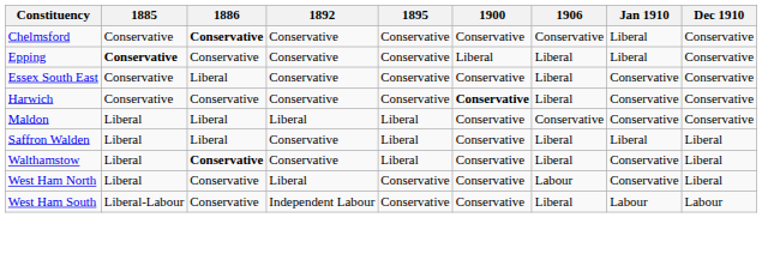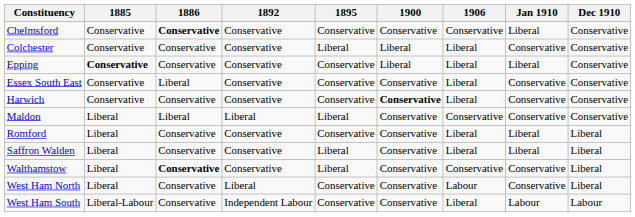 <table class="wikitable">
 <tr>
 <th>Constituency</th>
 <th>1885</th>
 <th>1886</th>
 <th>1892</th>
 <th>1895</th>
 <th>1900</th>
 <th>1906</th>
 <th>Jan 1910</th>
 <th>Dec 1910</th>
 </tr>
 <tr>
 <td><a href='#'>Chelmsford</a></td>
 <td bgcolor=>Conservative</td>
 <td bgcolor=><strong>Conservative</strong></td>
 <td bgcolor=>Conservative</td>
 <td bgcolor=>Conservative</td>
 <td bgcolor=>Conservative</td>
 <td bgcolor=>Conservative</td>
 <td bgcolor=>Liberal</td>
+<td bgcolor=>Conservative</td>
+</tr>
+<tr>
+<td><a href='#'>Colchester</a></td>
+<td bgcolor=>Conservative</td>
+<td bgcolor=>Conservative</td>
+<td bgcolor=>Conservative</td>
+<td bgcolor=>Liberal</td>
+<td bgcolor=>Liberal</td>
+<td bgcolor=>Liberal</td>
+<td bgcolor=>Conservative</td>
 <td bgcolor=>Conservative</td>
 </tr>
 <tr>
 <td><a href='#'>Epping</a></td>
 <td bgcolor=><strong>Conservative</strong></td>
 <td bgcolor=>Conservative</td>
 <td bgcolor=>Conservative</td>
 <td bgcolor=>Conservative</td>
 <td bgcolor=>Liberal</td>
 <td bgcolor=>Liberal</td>
 <td bgcolor=>Liberal</td>
 <td bgcolor=>Conservative</td>
 </tr>
 <tr>
 <td><a href='#'>Essex South East</a></td>
 <td bgcolor=>Conservative</td>
 <td bgcolor=>Liberal</td>
 <td bgcolor=>Conservative</td>
 <td bgcolor=>Conservative</td>
 <td bgcolor=>Conservative</td>
 <td bgcolor=>Liberal</td>
 <td bgcolor=>Conservative</td>
 <td bgcolor=>Conservative</td>
 </tr>
 <tr>
 <td><a href='#'>Harwich</a></td>
 <td bgcolor=>Conservative</td>
 <td bgcolor=>Conservative</td>
 <td bgcolor=>Conservative</td>
 <td bgcolor=>Conservative</td>
 <td bgcolor=><strong>Conservative</strong></td>
 <td bgcolor=>Liberal</td>
 <td bgcolor=>Conservative</td>
 <td bgcolor=>Conservative</td>
 </tr>
 <tr>
 <td><a href='#'>Maldon</a></td>
 <td bgcolor=>Liberal</td>
 <td bgcolor=>Liberal</td>
 <td bgcolor=>Liberal</td>
 <td bgcolor=>Liberal</td>
 <td bgcolor=>Conservative</td>
 <td bgcolor=>Conservative</td>
 <td bgcolor=>Conservative</td>
 <td bgcolor=>Conservative</td>
 </tr>
 <tr>
+<td><a href='#'>Romford</a></td>
+<td bgcolor=>Liberal</td>
+<td bgcolor=>Conservative</td>
+<td bgcolor=>Conservative</td>
+<td bgcolor=>Conservative</td>
+<td bgcolor=>Conservative</td>
+<td bgcolor=>Liberal</td>
+<td bgcolor=>Liberal</td>
+<td bgcolor=>Liberal</td>
+</tr>
+<tr>
 <td><a href='#'>Saffron Walden</a></td>
 <td bgcolor=>Liberal</td>
-<td bgcolor=>Liberal</td>
+<td bgcolor=>Conservative</td>
 <td bgcolor=>Conservative</td>
 <td bgcolor=>Liberal</td>
 <td bgcolor=>Conservative</td>
 <td bgcolor=>Liberal</td>
 <td bgcolor=>Liberal</td>
 <td bgcolor=>Liberal</td>
 </tr>
 <tr>
 <td><a href='#'>Walthamstow</a></td>
 <td bgcolor=>Liberal</td>
 <td bgcolor=><strong>Conservative</strong></td>
 <td bgcolor=>Conservative</td>
 <td bgcolor=>Liberal</td>
 <td bgcolor=>Conservative</td>
-<td bgcolor=>Liberal</td>
+<td bgcolor=>Conservative</td>
 <td bgcolor=>Conservative</td>
 <td bgcolor=>Liberal</td>
 </tr>
 <tr>
 <td><a href='#'>West Ham North</a></td>
 <td bgcolor=>Liberal</td>
 <td bgcolor=>Conservative</td>
 <td bgcolor=>Liberal</td>
 <td bgcolor=>Conservative</td>
 <td bgcolor=>Conservative</td>
 <td bgcolor=>Labour</td>
 <td bgcolor=>Conservative</td>
 <td bgcolor=>Liberal</td>
 </tr>
 <tr>
 <td><a href='#'>West Ham South</a></td>
 <td bgcolor=>Liberal-Labour</td>
 <td bgcolor=>Conservative</td>
 <td bgcolor=>Independent Labour</td>
 <td bgcolor=>Conservative</td>
 <td bgcolor=>Conservative</td>
 <td bgcolor=>Liberal</td>
 <td bgcolor=>Labour</td>
 <td bgcolor=>Labour</td>
 </tr>
 </table>
